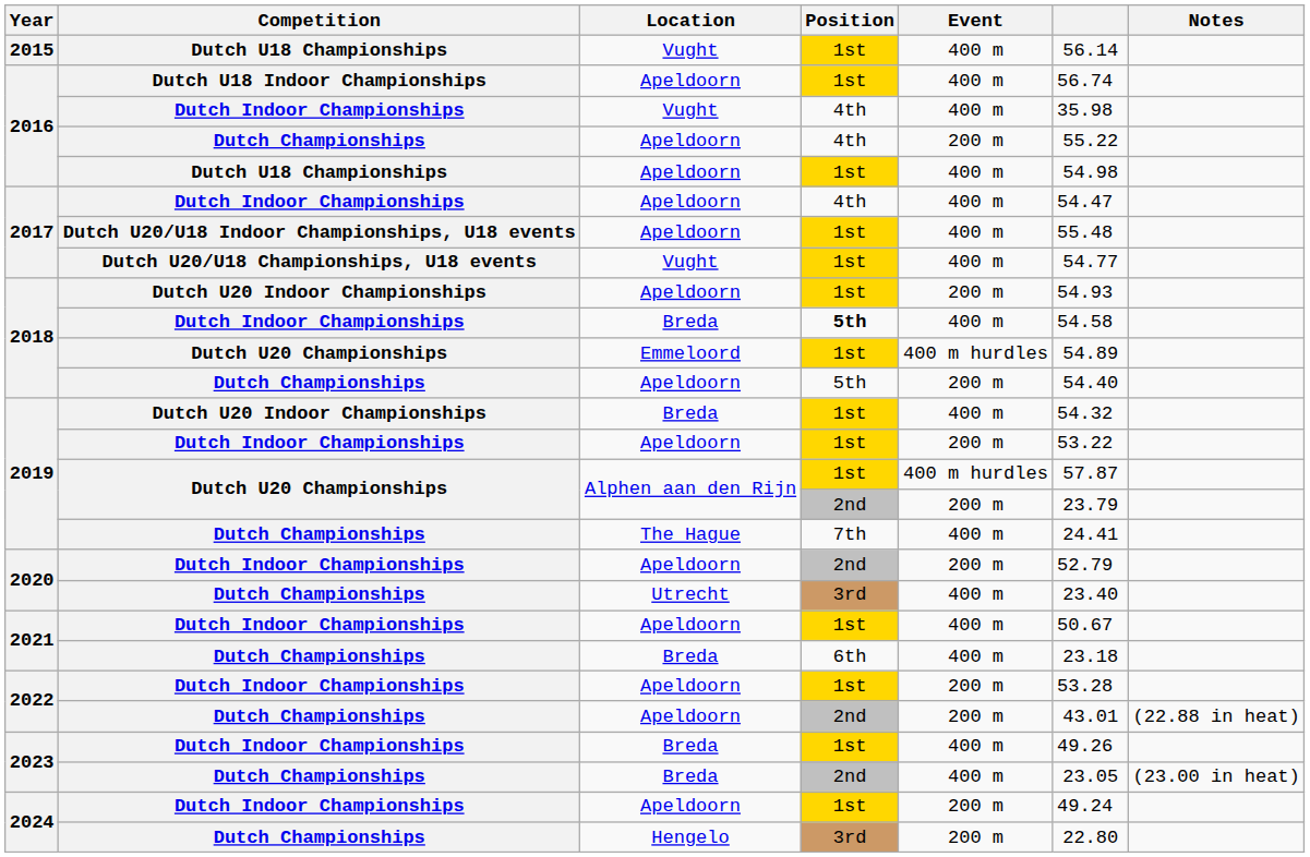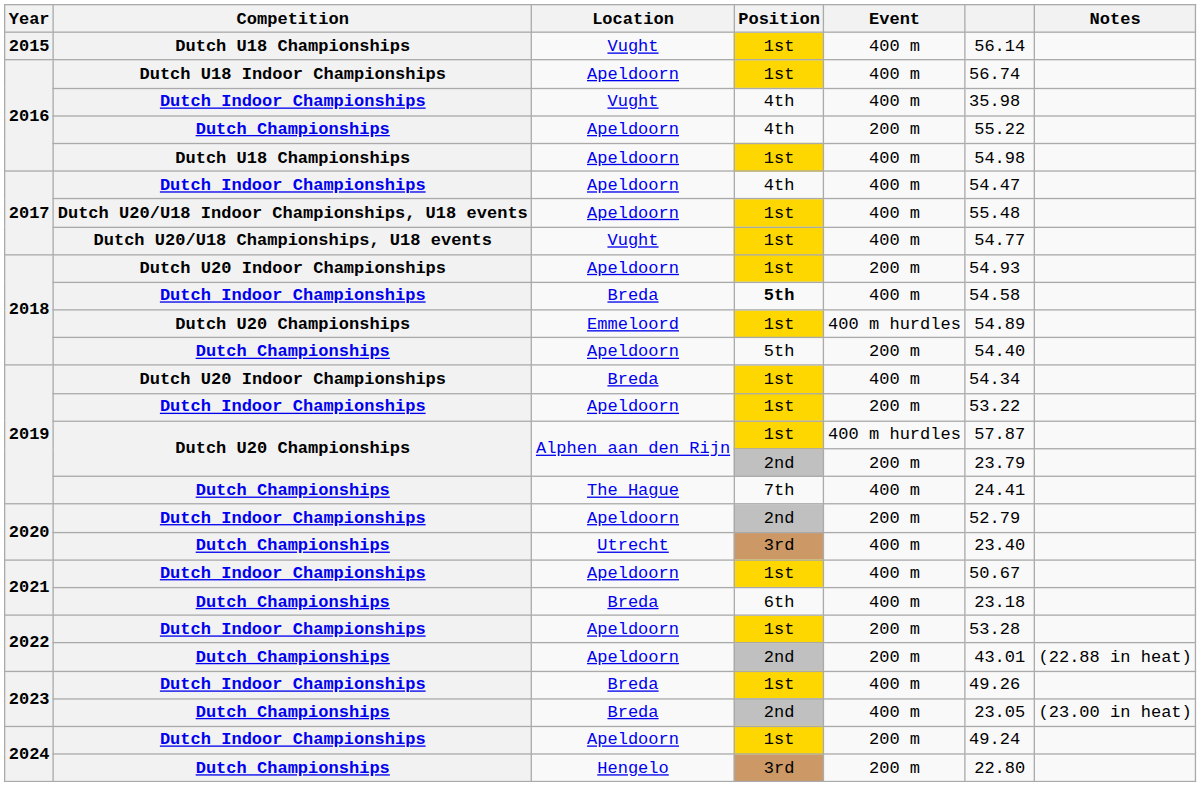 <table class="wikitable sortable" style="text-align:center">
 <tr>
 <th scope="col">Year</th>
 <th scope="col">Competition</th>
 <th scope="col">Location</th>
 <th scope="col">Position</th>
 <th scope="col">Event</th>
 <th scope="col"></th>
 <th scope="col">Notes</th>
 </tr>
 <tr>
 <th scope="row" style="text-align:center">2015</th>
 <th scope="row" style="text-align:center">Dutch U18 Championships</th>
 <td><a href='#'>Vught</a></td>
 <td bgcolor=gold>1st</td>
 <td>400 m</td>
 <td>56.14</td>
 <td></td>
 </tr>
 <tr>
 <th scope="rowgroup" rowspan=4 style="text-align:center">2016</th>
 <th scope="row" style="text-align:center">Dutch U18 Indoor Championships</th>
 <td><a href='#'>Apeldoorn</a></td>
 <td bgcolor=gold>1st</td>
 <td>400 m </td>
 <td>56.74 </td>
 <td></td>
 </tr>
 <tr>
 <th scope="row" style="text-align:center"><a href='#'>Dutch Indoor Championships</a></th>
 <td><a href='#'>Vught</a></td>
 <td>4th</td>
 <td>400 m </td>
 <td>35.98 </td>
 <td></td>
 </tr>
 <tr>
 <th scope="row" style="text-align:center"><a href='#'>Dutch Championships</a></th>
 <td><a href='#'>Apeldoorn</a></td>
 <td>4th</td>
 <td>200 m</td>
 <td>55.22</td>
 <td></td>
 </tr>
 <tr>
 <th scope="row" style="text-align:center">Dutch U18 Championships</th>
 <td><a href='#'>Apeldoorn</a></td>
 <td bgcolor=gold>1st</td>
 <td>400 m</td>
 <td>54.98</td>
 <td></td>
 </tr>
 <tr>
 <th scope="rowgroup" rowspan=3 style="text-align:center">2017</th>
 <th scope="row" style="text-align:center"><a href='#'>Dutch Indoor Championships</a></th>
 <td><a href='#'>Apeldoorn</a></td>
 <td>4th</td>
 <td>400 m </td>
 <td>54.47 </td>
 <td></td>
 </tr>
 <tr>
 <th scope="row" style="text-align:center">Dutch U20/U18 Indoor Championships, U18 events</th>
 <td><a href='#'>Apeldoorn</a></td>
 <td bgcolor=gold>1st</td>
 <td>400 m </td>
 <td>55.48 </td>
 <td></td>
 </tr>
 <tr>
 <th scope="row" style="text-align:center">Dutch U20/U18 Championships, U18 events</th>
 <td><a href='#'>Vught</a></td>
 <td bgcolor=gold>1st</td>
 <td>400 m</td>
 <td>54.77</td>
 <td></td>
 </tr>
 <tr>
 <th scope="rowgroup" rowspan=4 style="text-align:center">2018</th>
 <th scope="row" style="text-align:center">Dutch U20 Indoor Championships</th>
 <td><a href='#'>Apeldoorn</a></td>
 <td bgcolor=gold>1st</td>
 <td>200 m</td>
 <td>54.93 </td>
 <td></td>
 </tr>
 <tr>
 <th scope="row" style="text-align:center"><a href='#'>Dutch Indoor Championships</a></th>
 <td><a href='#'>Breda</a></td>
 <td><strong>5th</strong></td>
 <td>400 m </td>
 <td>54.58 </td>
 <td></td>
 </tr>
 <tr>
 <th scope="row" style="text-align:center">Dutch U20 Championships</th>
 <td><a href='#'>Emmeloord</a></td>
 <td bgcolor=gold>1st</td>
 <td>400 m hurdles</td>
 <td>54.89</td>
 <td></td>
 </tr>
 <tr>
 <th scope="row" style="text-align:center"><a href='#'>Dutch Championships</a></th>
 <td><a href='#'>Apeldoorn</a></td>
 <td>5th</td>
 <td>200 m</td>
 <td>54.40</td>
 <td></td>
 </tr>
 <tr>
 <th scope="rowgroup" rowspan=5 style="text-align:center">2019</th>
 <th scope="row" style="text-align:center">Dutch U20 Indoor Championships</th>
 <td><a href='#'>Breda</a></td>
 <td bgcolor=gold>1st</td>
 <td>400 m </td>
-<td>54.32 </td>
+<td>54.34 </td>
 <td></td>
 </tr>
 <tr>
 <th scope="row" style="text-align:center"><a href='#'>Dutch Indoor Championships</a></th>
 <td><a href='#'>Apeldoorn</a></td>
 <td bgcolor=gold>1st</td>
 <td>200 m</td>
 <td>53.22 </td>
 <td></td>
 </tr>
 <tr>
 <th scope="rowgroup" rowspan=2 style="text-align:center">Dutch U20 Championships</th>
 <td rowspan=2><a href='#'>Alphen aan den Rijn</a></td>
 <td bgcolor=gold>1st</td>
 <td>400 m hurdles</td>
 <td>57.87</td>
 <td></td>
 </tr>
 <tr>
 <td bgcolor=silver>2nd</td>
 <td>200 m</td>
 <td>23.79</td>
 <td></td>
 </tr>
 <tr>
 <th scope="row" style="text-align:center"><a href='#'>Dutch Championships</a></th>
 <td><a href='#'>The Hague</a></td>
 <td>7th</td>
 <td>400 m </td>
 <td>24.41</td>
 <td></td>
 </tr>
 <tr>
 <th scope="rowgroup" rowspan=2 style="text-align:center">2020</th>
 <th scope="row" style="text-align:center"><a href='#'>Dutch Indoor Championships</a></th>
 <td><a href='#'>Apeldoorn</a></td>
 <td bgcolor=silver>2nd</td>
 <td>200 m</td>
 <td>52.79 </td>
 <td></td>
 </tr>
 <tr>
 <th scope="row" style="text-align:center"><a href='#'>Dutch Championships</a></th>
 <td><a href='#'>Utrecht</a></td>
 <td bgcolor=cc9966>3rd</td>
 <td>400 m </td>
 <td>23.40</td>
 <td></td>
 </tr>
 <tr>
 <th scope="rowgroup" rowspan=2 style="text-align:center">2021</th>
 <th scope="row" style="text-align:center"><a href='#'>Dutch Indoor Championships</a></th>
 <td><a href='#'>Apeldoorn</a></td>
 <td bgcolor=gold>1st</td>
 <td>400 m </td>
 <td>50.67 </td>
 <td></td>
 </tr>
 <tr>
 <th scope="row" style="text-align:center"><a href='#'>Dutch Championships</a></th>
 <td><a href='#'>Breda</a></td>
 <td>6th</td>
 <td>400 m</td>
 <td>23.18</td>
 <td></td>
 </tr>
 <tr>
 <th scope="rowgroup" rowspan=2 style="text-align:center">2022</th>
 <th scope="row" style="text-align:center"><a href='#'>Dutch Indoor Championships</a></th>
 <td><a href='#'>Apeldoorn</a></td>
 <td bgcolor=gold>1st</td>
 <td>200 m</td>
 <td>53.28 </td>
 <td></td>
 </tr>
 <tr>
 <th scope="row" style="text-align:center"><a href='#'>Dutch Championships</a></th>
 <td><a href='#'>Apeldoorn</a></td>
 <td bgcolor=silver>2nd</td>
 <td>200 m</td>
 <td>43.01</td>
 <td>(22.88 in heat)</td>
 </tr>
 <tr>
 <th scope="rowgroup" rowspan=2 style="text-align:center">2023</th>
 <th scope="row" style="text-align:center"><a href='#'>Dutch Indoor Championships</a></th>
 <td><a href='#'>Breda</a></td>
 <td bgcolor=gold>1st</td>
 <td>400 m </td>
 <td>49.26 </td>
 <td></td>
 </tr>
 <tr>
 <th scope="row" style="text-align:center"><a href='#'>Dutch Championships</a></th>
 <td><a href='#'>Breda</a></td>
 <td bgcolor=silver>2nd</td>
 <td>400 m </td>
 <td>23.05</td>
 <td>(23.00 in heat)</td>
 </tr>
 <tr>
 <th scope="rowgroup" rowspan="2" style="text-align:center">2024</th>
 <th scope="row" style="text-align:center"><a href='#'>Dutch Indoor Championships</a></th>
 <td><a href='#'>Apeldoorn</a></td>
 <td bgcolor=gold>1st</td>
 <td>200 m</td>
 <td>49.24 </td>
 <td></td>
 </tr>
 <tr>
 <th scope="row" style="text-align:center"><a href='#'>Dutch Championships</a></th>
 <td><a href='#'>Hengelo</a></td>
 <td bgcolor=cc9966>3rd</td>
 <td>200 m</td>
 <td>22.80</td>
 <td></td>
 </tr>
 </table>
